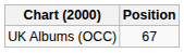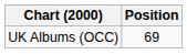 <table class="wikitable">
 <tr>
 <th>Chart (2000)</th>
 <th>Position</th>
 </tr>
 <tr>
 <td>UK Albums (OCC)</td>
-<td style="text-align:center;">67</td>
+<td style="text-align:center;">69</td>
 </tr>
 </table>
